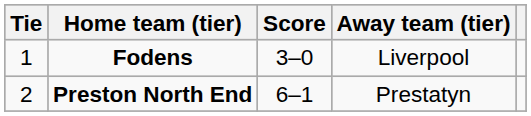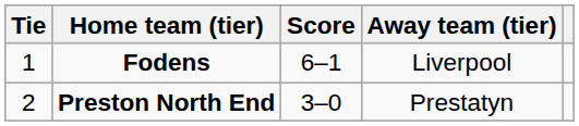 <table class="wikitable" style="text-align:center; font-size:85%">
 <tr>
 <th>Tie</th>
 <th>Home team (tier)</th>
 <th>Score</th>
 <th>Away team (tier)</th>
 <th></th>
 </tr>
 <tr>
 <td align="center">1</td>
 <td><strong>Fodens</strong></td>
-<td align="center">3–0</td>
+<td align="center">6–1</td>
 <td>Liverpool</td>
 <td></td>
 </tr>
 <tr>
 <td align="center">2</td>
 <td><strong>Preston North End</strong></td>
-<td align="center">6–1</td>
+<td align="center">3–0</td>
 <td>Prestatyn</td>
 <td></td>
 </tr>
 </table>
